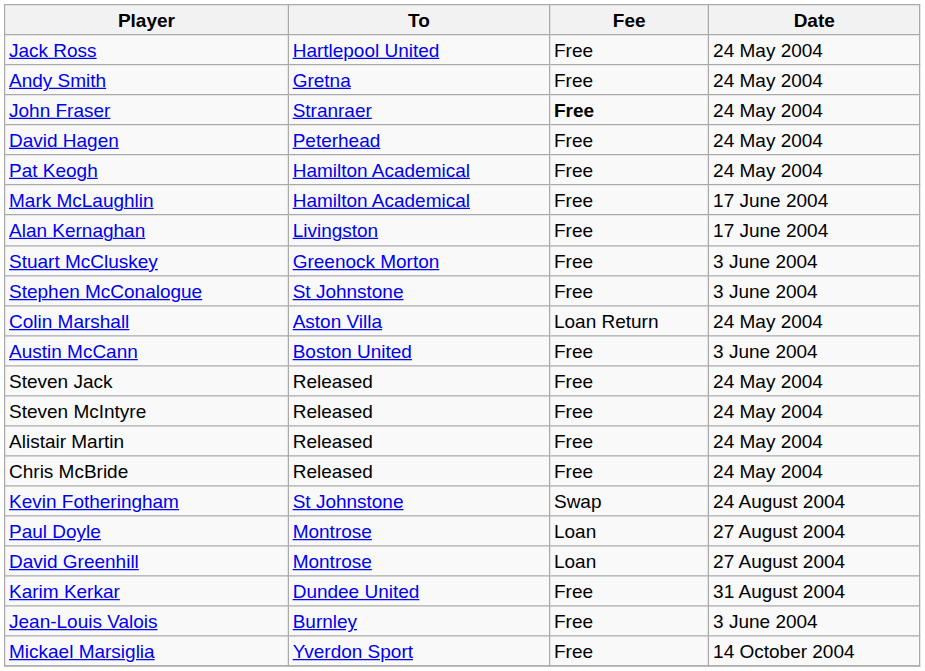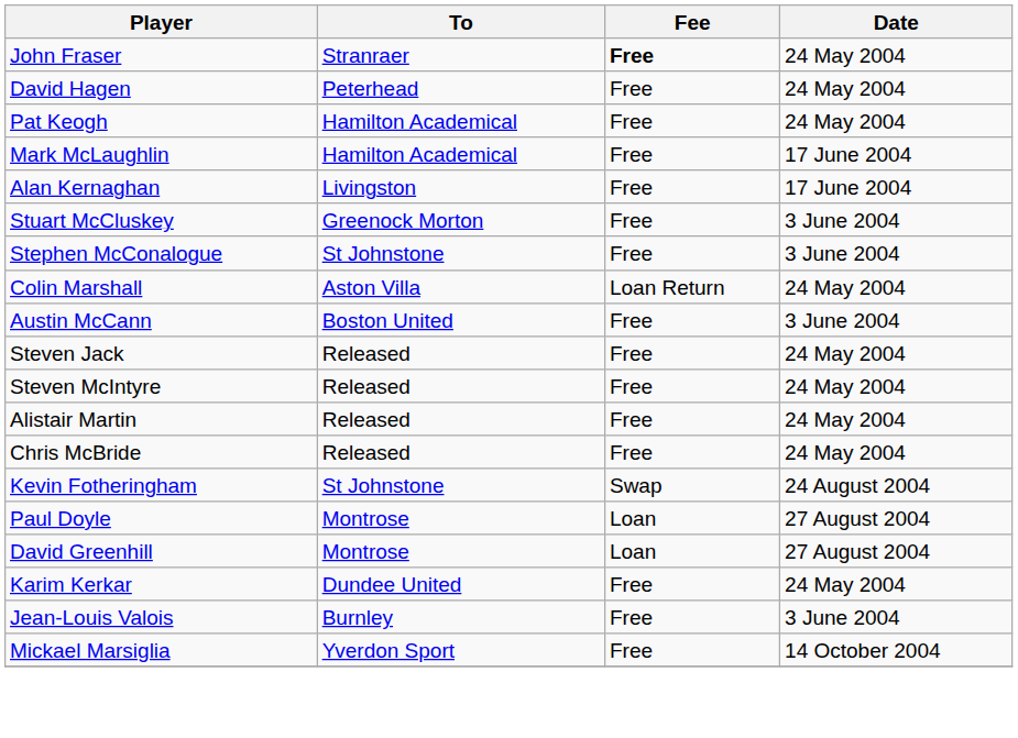 <table class="wikitable" style="text-align:center; font-size:95%;width:58%; text-align:left">
 <tr>
 <th><strong>Player</strong></th>
 <th><strong>To</strong></th>
 <th><strong>Fee</strong></th>
 <th><strong>Date</strong></th>
-</tr>
-<tr --->
-<td> <a href='#'>Jack Ross</a></td>
-<td><a href='#'>Hartlepool United</a></td>
-<td>Free</td>
-<td>24 May 2004</td>
-</tr>
-<tr --->
-<td> <a href='#'>Andy Smith</a></td>
-<td><a href='#'>Gretna</a></td>
-<td>Free</td>
-<td>24 May 2004</td>
 </tr>
 <tr --->
 <td> <a href='#'>John Fraser</a></td>
 <td><a href='#'>Stranraer</a></td>
 <td><strong>Free</strong></td>
 <td>24 May 2004</td>
 </tr>
 <tr --->
 <td> <a href='#'>David Hagen</a></td>
 <td><a href='#'>Peterhead</a></td>
 <td>Free</td>
 <td>24 May 2004</td>
 </tr>
 <tr --->
 <td> <a href='#'>Pat Keogh</a></td>
 <td><a href='#'>Hamilton Academical</a></td>
 <td>Free</td>
 <td>24 May 2004</td>
 </tr>
 <tr --->
 <td> <a href='#'>Mark McLaughlin</a></td>
 <td><a href='#'>Hamilton Academical</a></td>
 <td>Free</td>
 <td>17 June 2004</td>
 </tr>
 <tr --->
 <td> <a href='#'>Alan Kernaghan</a></td>
 <td><a href='#'>Livingston</a></td>
 <td>Free</td>
 <td>17 June 2004</td>
 </tr>
 <tr --->
 <td> <a href='#'>Stuart McCluskey</a></td>
 <td><a href='#'>Greenock Morton</a></td>
 <td>Free</td>
 <td>3 June 2004</td>
 </tr>
 <tr --->
 <td> <a href='#'>Stephen McConalogue</a></td>
 <td><a href='#'>St Johnstone</a></td>
 <td>Free</td>
 <td>3 June 2004</td>
 </tr>
 <tr --->
 <td> <a href='#'>Colin Marshall</a></td>
 <td><a href='#'>Aston Villa</a></td>
 <td>Loan Return</td>
 <td>24 May 2004</td>
 </tr>
 <tr --->
 <td> <a href='#'>Austin McCann</a></td>
 <td><a href='#'>Boston United</a></td>
 <td>Free</td>
 <td>3 June 2004</td>
 </tr>
 <tr --->
 <td> Steven Jack</td>
 <td>Released</td>
 <td>Free</td>
 <td>24 May 2004</td>
 </tr>
 <tr --->
 <td> Steven McIntyre</td>
 <td>Released</td>
 <td>Free</td>
 <td>24 May 2004</td>
 </tr>
 <tr --->
 <td> Alistair Martin</td>
 <td>Released</td>
 <td>Free</td>
 <td>24 May 2004</td>
 </tr>
 <tr --->
 <td> Chris McBride</td>
 <td>Released</td>
 <td>Free</td>
 <td>24 May 2004</td>
 </tr>
 <tr --->
 <td> <a href='#'>Kevin Fotheringham</a></td>
 <td><a href='#'>St Johnstone</a></td>
 <td>Swap</td>
 <td>24 August 2004</td>
 </tr>
 <tr --->
 <td> <a href='#'>Paul Doyle</a></td>
 <td><a href='#'>Montrose</a></td>
 <td>Loan</td>
 <td>27 August 2004</td>
 </tr>
 <tr --->
 <td> <a href='#'>David Greenhill</a></td>
 <td><a href='#'>Montrose</a></td>
 <td>Loan</td>
 <td>27 August 2004</td>
 </tr>
 <tr --->
 <td> <a href='#'>Karim Kerkar</a></td>
 <td><a href='#'>Dundee United</a></td>
 <td>Free</td>
-<td>31 August 2004</td>
+<td>24 May 2004</td>
 </tr>
 <tr --->
 <td> <a href='#'>Jean-Louis Valois</a></td>
 <td><a href='#'>Burnley</a></td>
 <td>Free</td>
 <td>3 June 2004</td>
 </tr>
 <tr --->
 <td> <a href='#'>Mickael Marsiglia</a></td>
 <td><a href='#'>Yverdon Sport</a></td>
 <td>Free</td>
 <td>14 October 2004</td>
 </tr>
 <tr --->
 </tr>
 </table>
